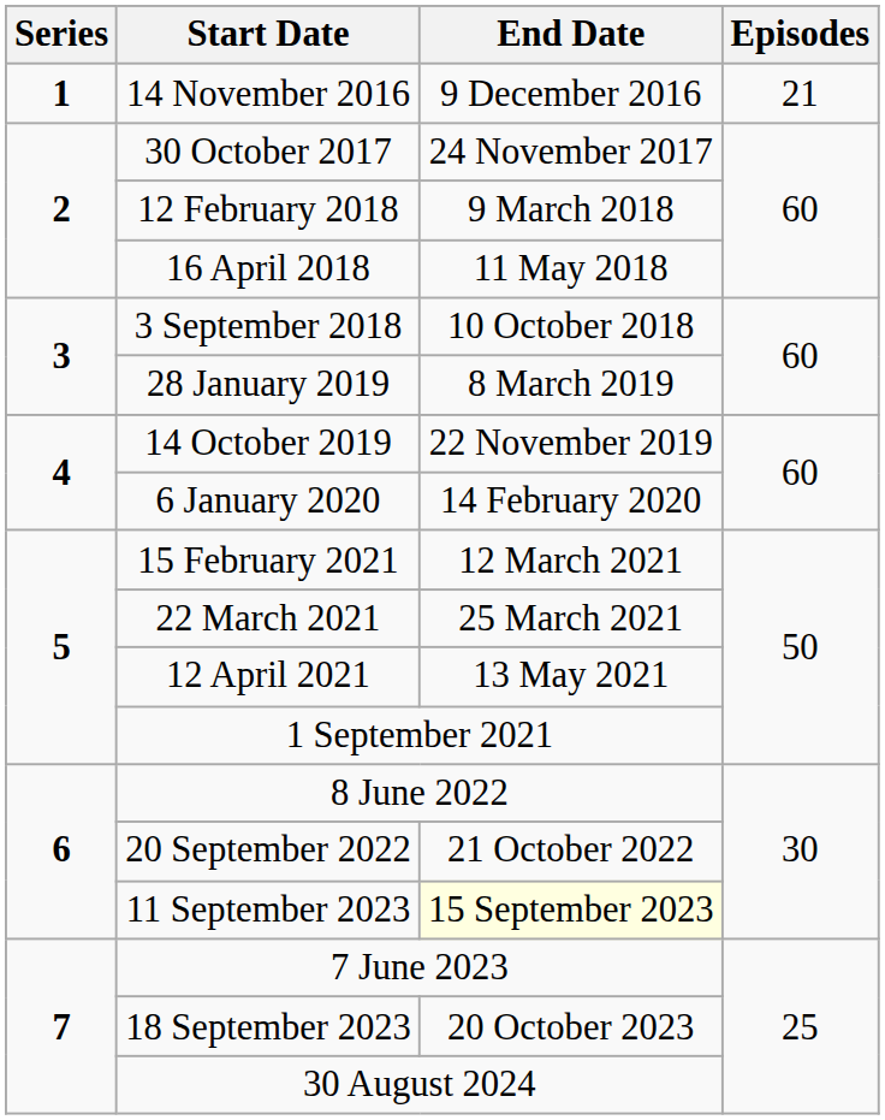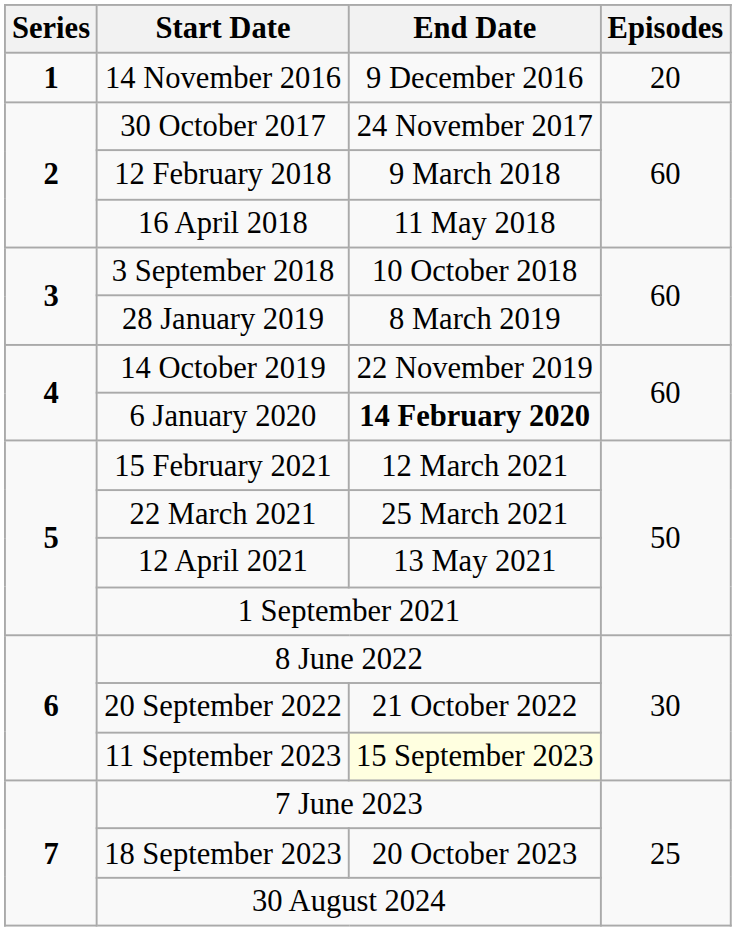 <table class="wikitable" style="text-align:center;">
 <tr>
 <th>Series</th>
 <th>Start Date</th>
 <th>End Date</th>
 <th>Episodes</th>
 </tr>
 <tr>
 <td><strong>1</strong></td>
 <td>14 November 2016</td>
 <td>9 December 2016</td>
-<td>21</td>
+<td>20</td>
 </tr>
 <tr>
 <td rowspan="3"><strong>2</strong></td>
 <td>30 October 2017</td>
 <td>24 November 2017</td>
 <td rowspan="3">60</td>
 </tr>
 <tr>
 <td>12 February 2018</td>
 <td>9 March 2018</td>
 </tr>
 <tr>
 <td>16 April 2018</td>
 <td>11 May 2018</td>
 </tr>
 <tr>
 <td rowspan="2"><strong>3</strong></td>
 <td>3 September 2018</td>
 <td>10 October 2018</td>
 <td rowspan="2">60</td>
 </tr>
 <tr>
 <td>28 January 2019</td>
 <td>8 March 2019</td>
 </tr>
 <tr>
 <td rowspan="2"><strong>4</strong></td>
 <td>14 October 2019</td>
 <td>22 November 2019</td>
 <td rowspan="2">60</td>
 </tr>
 <tr>
 <td>6 January 2020</td>
-<td>14 February 2020</td>
+<td><strong>14 February 2020</strong></td>
 </tr>
 <tr>
 <td rowspan="4"><strong>5</strong></td>
 <td>15 February 2021</td>
 <td>12 March 2021</td>
 <td rowspan="4">50</td>
 </tr>
 <tr>
 <td>22 March 2021</td>
 <td>25 March 2021</td>
 </tr>
 <tr>
 <td>12 April 2021</td>
 <td>13 May 2021</td>
 </tr>
 <tr>
 <td colspan="2">1 September 2021</td>
 </tr>
 <tr>
 <td rowspan="3"><strong>6</strong></td>
 <td colspan="2">8 June 2022</td>
 <td rowspan="3">30</td>
 </tr>
 <tr>
 <td>20 September 2022</td>
 <td>21 October 2022</td>
 </tr>
 <tr>
 <td>11 September 2023</td>
 <td style="background: lightyellow;">15 September 2023</td>
 </tr>
 <tr>
 <td rowspan="3"><strong>7</strong></td>
 <td colspan="2">7 June 2023</td>
 <td rowspan="3">25</td>
 </tr>
 <tr>
 <td>18 September 2023</td>
 <td>20 October 2023</td>
 </tr>
 <tr>
 <td colspan="2">30 August 2024</td>
 </tr>
 </table>
